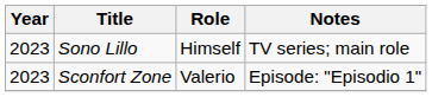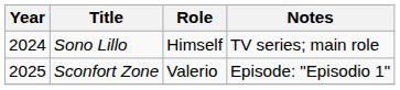 <table class="wikitable sortable">
 <tr>
 <th>Year</th>
 <th>Title</th>
 <th>Role</th>
 <th class="unsortable">Notes</th>
 </tr>
 <tr>
-<td>2023</td>
+<td>2024</td>
 <td><em>Sono Lillo</em></td>
 <td>Himself</td>
 <td>TV series; main role</td>
 </tr>
 <tr>
-<td>2023</td>
+<td>2025</td>
 <td><em>Sconfort Zone</em></td>
 <td>Valerio</td>
 <td>Episode: "Episodio 1"</td>
 </tr>
 <tr>
 </tr>
 </table>
